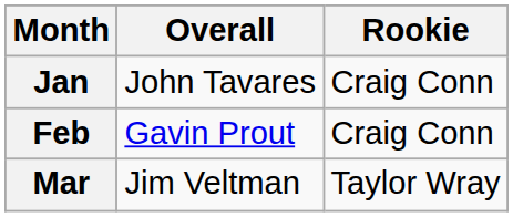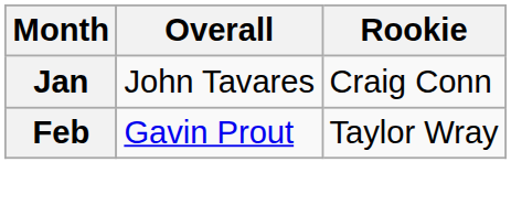 <table class="wikitable">
 <tr>
 <th>Month</th>
 <th>Overall</th>
 <th>Rookie</th>
 </tr>
 <tr>
 <th>Jan</th>
 <td>John Tavares</td>
 <td>Craig Conn</td>
 </tr>
 <tr>
 <th>Feb</th>
 <td><a href='#'>Gavin Prout</a></td>
-<td>Craig Conn</td>
-</tr>
-<tr>
-<th>Mar</th>
-<td>Jim Veltman</td>
 <td>Taylor Wray</td>
 </tr>
 </table>
